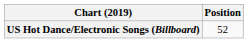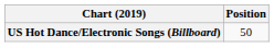 <table class="wikitable plainrowheaders" style="text-align:center">
 <tr>
 <th scope="col">Chart (2019)</th>
 <th scope="col">Position</th>
 </tr>
 <tr>
 <th scope="row">US Hot Dance/Electronic Songs (<em>Billboard</em>)</th>
-<td>52</td>
+<td>50</td>
 </tr>
 </table>
